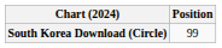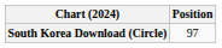 <table class="wikitable plainrowheaders" style="text-align:center">
 <tr>
 <th scope="col">Chart (2024)</th>
 <th scope="col">Position</th>
 </tr>
 <tr>
 <th scope="row">South Korea Download (Circle)</th>
-<td>99</td>
+<td>97</td>
 </tr>
 </table>
